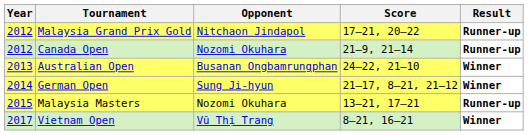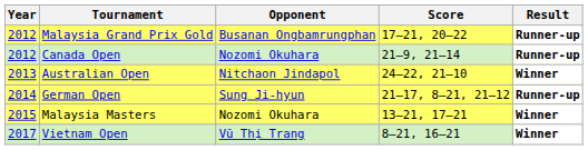 <table class="sortable wikitable" style="font-size: 90%;">
 <tr>
 <th>Year</th>
 <th>Tournament</th>
 <th>Opponent</th>
 <th>Score</th>
 <th>Result</th>
 </tr>
 <tr style="background:#FFFF67">
 <td align="center"><a href='#'>2012</a></td>
 <td align="left"><a href='#'>Malaysia Grand Prix Gold</a></td>
-<td align="left"> <a href='#'>Nitchaon Jindapol</a></td>
+<td align="left"> <a href='#'>Busanan Ongbamrungphan</a></td>
 <td align="left">17–21, 20–22</td>
 <td style="text-align:left; background:white"> <strong>Runner-up</strong></td>
 </tr>
 <tr style="background:#D4F1C5">
 <td align="center"><a href='#'>2012</a></td>
 <td align="left"><a href='#'>Canada Open</a></td>
 <td align="left"> <a href='#'>Nozomi Okuhara</a></td>
 <td align="left">21–9, 21–14</td>
 <td style="text-align:left; background:white"> <strong>Runner-up</strong></td>
 </tr>
 <tr style="background:#FFFF67">
 <td align="center"><a href='#'>2013</a></td>
 <td align="left"><a href='#'>Australian Open</a></td>
-<td align="left"> <a href='#'>Busanan Ongbamrungphan</a></td>
+<td align="left"> <a href='#'>Nitchaon Jindapol</a></td>
 <td align="left">24–22, 21–10</td>
 <td style="text-align:left; background:white"> <strong>Winner</strong></td>
 </tr>
 <tr style="background:#FFFF67">
 <td align="center"><a href='#'>2014</a></td>
 <td align="left"><a href='#'>German Open</a></td>
 <td align="left"> <a href='#'>Sung Ji-hyun</a></td>
 <td align="left">21–17, 8–21, 21–12</td>
-<td style="text-align:left; background:white"> <strong>Winner</strong></td>
+<td style="text-align:left; background:white"> <strong>Runner-up</strong></td>
 </tr>
 <tr style="background:#FFFF67">
 <td align="center"><a href='#'>2015</a></td>
 <td align="left">Malaysia Masters</td>
 <td align="left"> Nozomi Okuhara</td>
 <td align="left">13–21, 17–21</td>
-<td style="text-align:left; background:white"> <strong>Runner-up</strong></td>
+<td style="text-align:left; background:white"> <strong>Winner</strong></td>
 </tr>
 <tr style="background:#D4F1C5">
 <td align="center"><a href='#'>2017</a></td>
 <td align="left"><a href='#'>Vietnam Open</a></td>
 <td align="left"> <a href='#'>Vũ Thị Trang</a></td>
 <td align="left">8–21, 16–21</td>
 <td style="text-align:left; background:white"> <strong>Winner</strong></td>
 </tr>
 </table>
